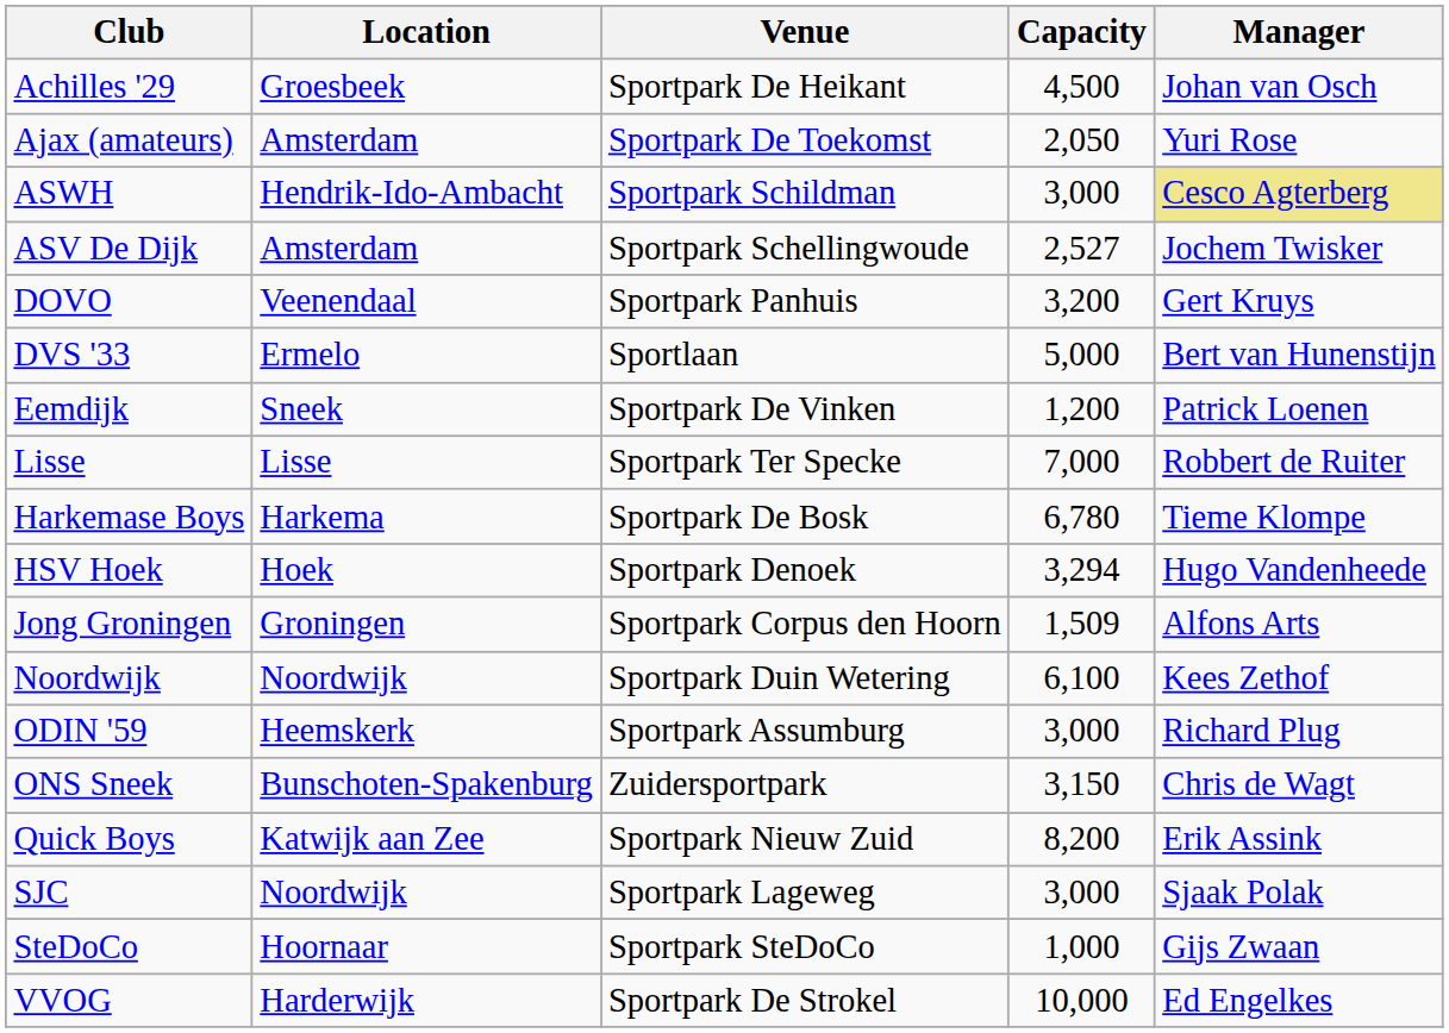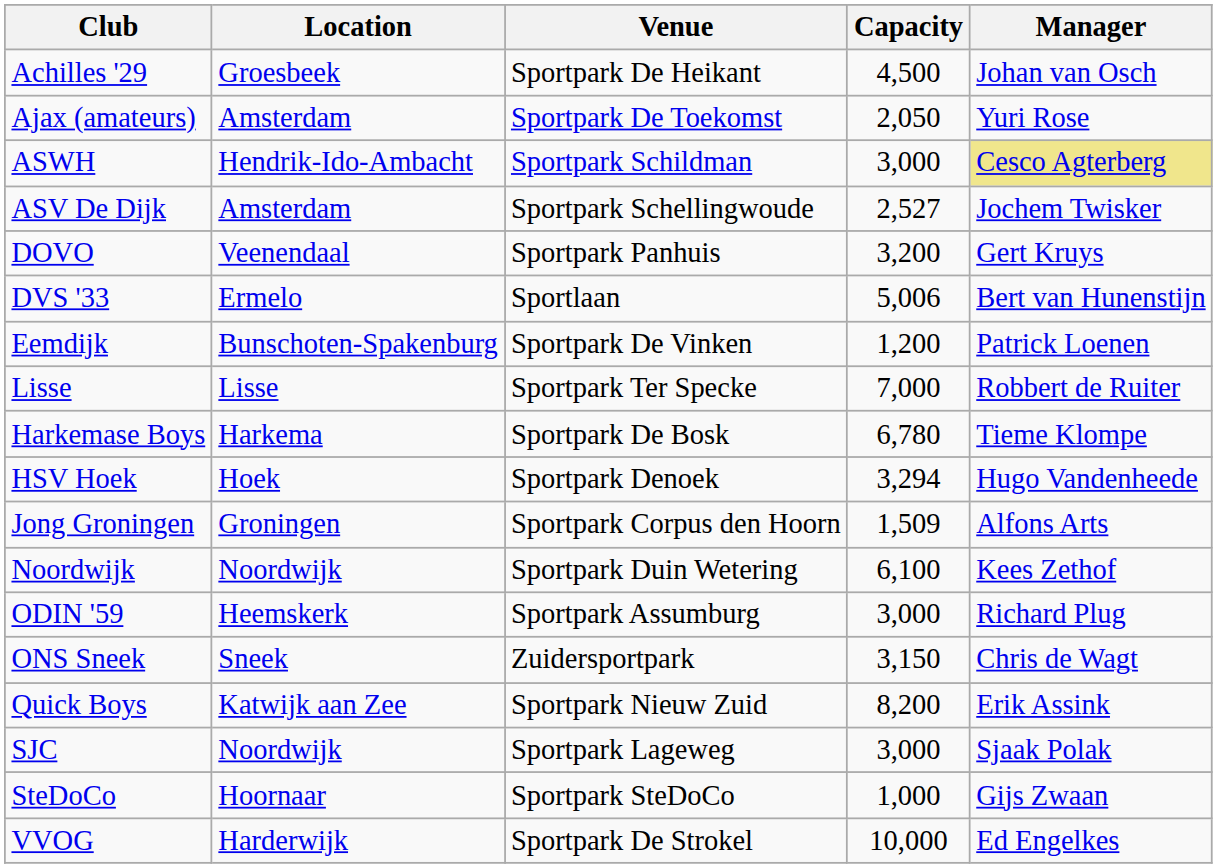 <table class="wikitable sortable">
 <tr>
 <th>Club</th>
 <th>Location</th>
 <th>Venue</th>
 <th>Capacity</th>
 <th>Manager</th>
 </tr>
 <tr>
 <td><a href='#'>Achilles '29</a></td>
 <td><a href='#'>Groesbeek</a></td>
 <td>Sportpark De Heikant</td>
 <td style="text-align:center;">4,500</td>
 <td><a href='#'>Johan van Osch</a></td>
 </tr>
 <tr>
 <td><a href='#'>Ajax (amateurs)</a></td>
 <td><a href='#'>Amsterdam</a></td>
 <td><a href='#'>Sportpark De Toekomst</a></td>
 <td style="text-align:center;">2,050</td>
 <td><a href='#'>Yuri Rose</a></td>
 </tr>
 <tr>
 <td><a href='#'>ASWH</a></td>
 <td><a href='#'>Hendrik-Ido-Ambacht</a></td>
 <td><a href='#'>Sportpark Schildman</a></td>
 <td style="text-align:center;">3,000</td>
 <td style="background: khaki;"><a href='#'>Cesco Agterberg</a></td>
 </tr>
 <tr>
 <td><a href='#'>ASV De Dijk</a></td>
 <td><a href='#'>Amsterdam</a></td>
 <td>Sportpark Schellingwoude</td>
 <td style="text-align:center;">2,527</td>
 <td><a href='#'>Jochem Twisker</a></td>
 </tr>
 <tr>
 <td><a href='#'>DOVO</a></td>
 <td><a href='#'>Veenendaal</a></td>
 <td>Sportpark Panhuis</td>
 <td style="text-align:center;">3,200</td>
 <td><a href='#'>Gert Kruys</a></td>
 </tr>
 <tr>
 <td><a href='#'>DVS '33</a></td>
 <td><a href='#'>Ermelo</a></td>
 <td>Sportlaan</td>
-<td style="text-align:center;">5,000</td>
+<td style="text-align:center;">5,006</td>
 <td><a href='#'>Bert van Hunenstijn</a></td>
 </tr>
 <tr>
 <td><a href='#'>Eemdijk</a></td>
-<td><a href='#'>Sneek</a></td>
+<td><a href='#'>Bunschoten-Spakenburg</a></td>
 <td>Sportpark De Vinken</td>
 <td style="text-align:center;">1,200</td>
 <td><a href='#'>Patrick Loenen</a></td>
 </tr>
 <tr>
 <td><a href='#'>Lisse</a></td>
 <td><a href='#'>Lisse</a></td>
 <td>Sportpark Ter Specke</td>
 <td style="text-align:center;">7,000</td>
 <td><a href='#'>Robbert de Ruiter</a></td>
 </tr>
 <tr>
 <td><a href='#'>Harkemase Boys</a></td>
 <td><a href='#'>Harkema</a></td>
 <td>Sportpark De Bosk</td>
 <td style="text-align:center;">6,780</td>
 <td><a href='#'>Tieme Klompe</a></td>
 </tr>
 <tr>
 <td><a href='#'>HSV Hoek</a></td>
 <td><a href='#'>Hoek</a></td>
 <td>Sportpark Denoek</td>
 <td style="text-align:center;">3,294</td>
 <td><a href='#'>Hugo Vandenheede</a></td>
 </tr>
 <tr>
 <td><a href='#'>Jong Groningen</a></td>
 <td><a href='#'>Groningen</a></td>
 <td>Sportpark Corpus den Hoorn</td>
 <td style="text-align:center;">1,509</td>
 <td><a href='#'>Alfons Arts</a></td>
 </tr>
 <tr>
 <td><a href='#'>Noordwijk</a></td>
 <td><a href='#'>Noordwijk</a></td>
 <td>Sportpark Duin Wetering</td>
 <td style="text-align:center;">6,100</td>
 <td><a href='#'>Kees Zethof</a></td>
 </tr>
 <tr>
 <td><a href='#'>ODIN '59</a></td>
 <td><a href='#'>Heemskerk</a></td>
 <td>Sportpark Assumburg</td>
 <td style="text-align:center;">3,000</td>
 <td><a href='#'>Richard Plug</a></td>
 </tr>
 <tr>
 <td><a href='#'>ONS Sneek</a></td>
-<td><a href='#'>Bunschoten-Spakenburg</a></td>
+<td><a href='#'>Sneek</a></td>
 <td>Zuidersportpark</td>
 <td style="text-align:center;">3,150</td>
 <td><a href='#'>Chris de Wagt</a></td>
 </tr>
 <tr>
 <td><a href='#'>Quick Boys</a></td>
 <td><a href='#'>Katwijk aan Zee</a></td>
 <td>Sportpark Nieuw Zuid</td>
 <td style="text-align:center;">8,200</td>
 <td><a href='#'>Erik Assink</a></td>
 </tr>
 <tr>
 <td><a href='#'>SJC</a></td>
 <td><a href='#'>Noordwijk</a></td>
 <td>Sportpark Lageweg</td>
 <td style="text-align:center;">3,000</td>
 <td><a href='#'>Sjaak Polak</a></td>
 </tr>
 <tr>
 <td><a href='#'>SteDoCo</a></td>
 <td><a href='#'>Hoornaar</a></td>
 <td>Sportpark SteDoCo</td>
 <td style="text-align:center;">1,000</td>
 <td><a href='#'>Gijs Zwaan</a></td>
 </tr>
 <tr>
 <td><a href='#'>VVOG</a></td>
 <td><a href='#'>Harderwijk</a></td>
 <td>Sportpark De Strokel</td>
 <td style="text-align:center;">10,000</td>
 <td><a href='#'>Ed Engelkes</a></td>
 </tr>
 </table>
